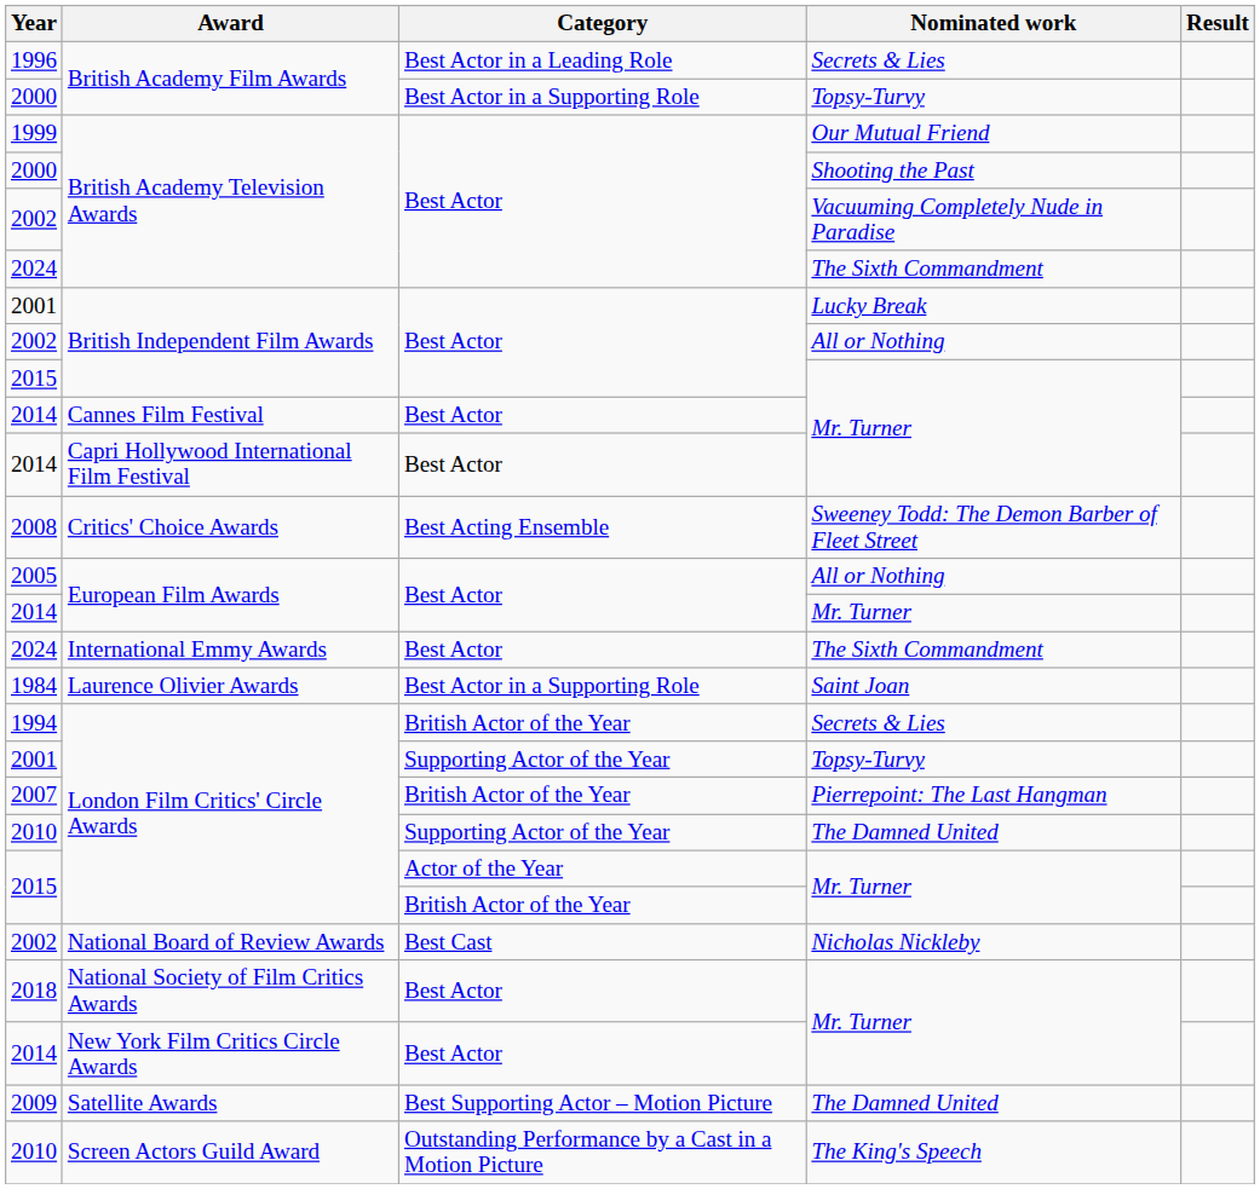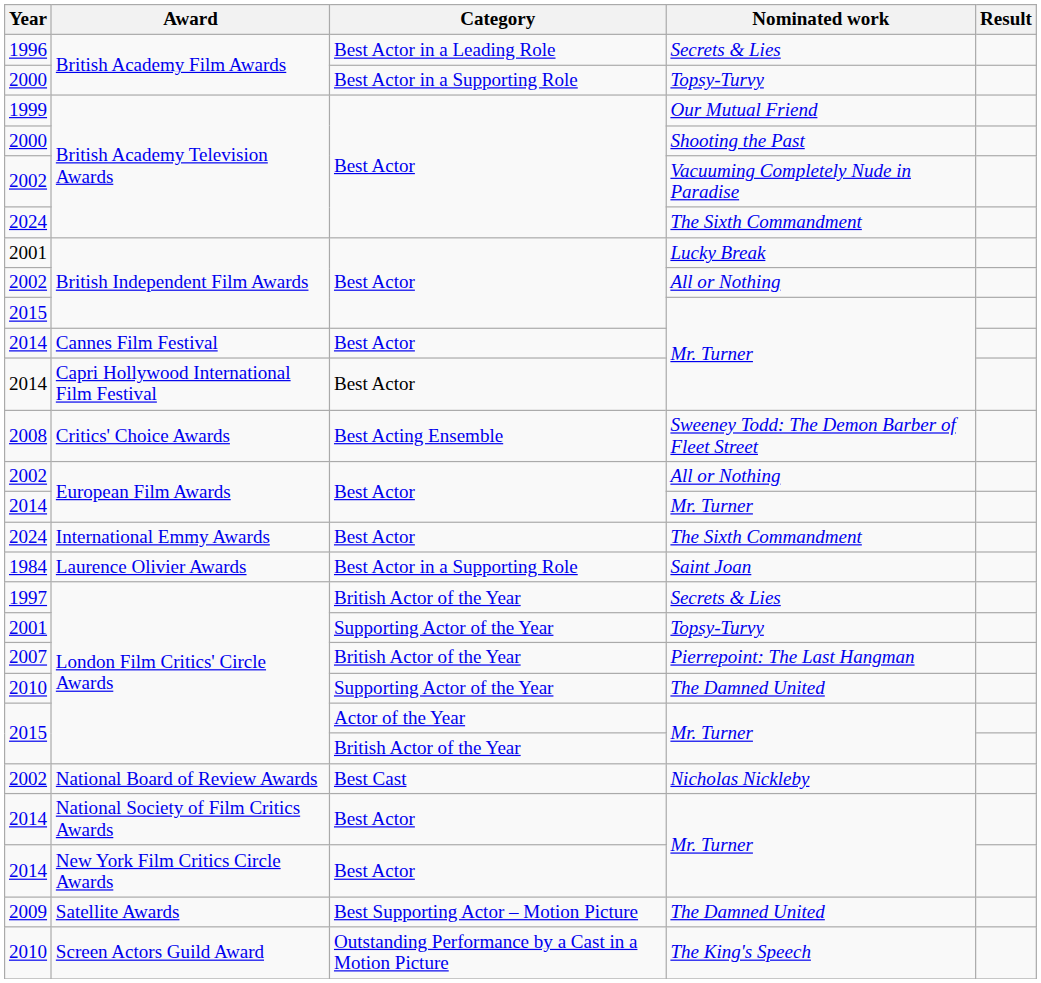 <table class="wikitable sortable">
 <tr>
 <th>Year</th>
 <th>Award</th>
 <th>Category</th>
 <th>Nominated work</th>
 <th>Result</th>
 </tr>
 <tr>
 <td><a href='#'>1996</a></td>
 <td rowspan=2><a href='#'>British Academy Film Awards</a></td>
 <td><a href='#'>Best Actor in a Leading Role</a></td>
 <td><em><a href='#'>Secrets & Lies</a></em></td>
 <td></td>
 </tr>
 <tr>
 <td><a href='#'>2000</a></td>
 <td><a href='#'>Best Actor in a Supporting Role</a></td>
 <td><em><a href='#'>Topsy-Turvy</a></em></td>
 <td></td>
 </tr>
 <tr>
 <td><a href='#'>1999</a></td>
 <td rowspan=4><a href='#'>British Academy Television Awards</a></td>
 <td rowspan=4><a href='#'>Best Actor</a></td>
 <td><em><a href='#'>Our Mutual Friend</a></em></td>
 <td></td>
 </tr>
 <tr>
 <td><a href='#'>2000</a></td>
 <td><em><a href='#'>Shooting the Past</a></em></td>
 <td></td>
 </tr>
 <tr>
 <td><a href='#'>2002</a></td>
 <td><em><a href='#'>Vacuuming Completely Nude in Paradise</a></em></td>
 <td></td>
 </tr>
 <tr>
 <td><a href='#'>2024</a></td>
 <td><em><a href='#'>The Sixth Commandment</a></em></td>
 <td></td>
 </tr>
 <tr>
 <td>2001</td>
 <td rowspan=3><a href='#'>British Independent Film Awards</a></td>
 <td rowspan=3><a href='#'>Best Actor</a></td>
 <td><em><a href='#'>Lucky Break</a></em></td>
 <td></td>
 </tr>
 <tr>
 <td><a href='#'>2002</a></td>
 <td><em><a href='#'>All or Nothing</a></em></td>
 <td></td>
 </tr>
 <tr>
 <td><a href='#'>2015</a></td>
 <td rowspan="3"><em><a href='#'>Mr. Turner</a></em></td>
 <td></td>
 </tr>
 <tr>
 <td><a href='#'>2014</a></td>
 <td><a href='#'>Cannes Film Festival</a></td>
 <td><a href='#'>Best Actor</a></td>
 <td></td>
 </tr>
 <tr>
 <td>2014</td>
 <td><a href='#'>Capri Hollywood International Film Festival</a></td>
 <td>Best Actor</td>
 <td></td>
 </tr>
 <tr>
 <td><a href='#'>2008</a></td>
 <td><a href='#'>Critics' Choice Awards</a></td>
 <td><a href='#'>Best Acting Ensemble</a></td>
 <td><em><a href='#'>Sweeney Todd: The Demon Barber of Fleet Street</a></em></td>
 <td></td>
 </tr>
 <tr>
-<td><a href='#'>2005</a></td>
+<td><a href='#'>2002</a></td>
 <td rowspan=2><a href='#'>European Film Awards</a></td>
 <td rowspan=2><a href='#'>Best Actor</a></td>
 <td><em><a href='#'>All or Nothing</a></em></td>
 <td></td>
 </tr>
 <tr>
 <td><a href='#'>2014</a></td>
 <td><em><a href='#'>Mr. Turner</a></em></td>
 <td></td>
 </tr>
 <tr>
 <td><a href='#'>2024</a></td>
 <td><a href='#'>International Emmy Awards</a></td>
 <td><a href='#'>Best Actor</a></td>
 <td><em><a href='#'>The Sixth Commandment</a></em></td>
 <td></td>
 </tr>
 <tr>
 <td><a href='#'>1984</a></td>
 <td><a href='#'>Laurence Olivier Awards</a></td>
 <td><a href='#'>Best Actor in a Supporting Role</a></td>
 <td><a href='#'><em>Saint Joan</em></a></td>
 <td></td>
 </tr>
 <tr>
-<td><a href='#'>1994</a></td>
+<td><a href='#'>1997</a></td>
 <td rowspan=6><a href='#'>London Film Critics' Circle Awards</a></td>
 <td><a href='#'>British Actor of the Year</a></td>
 <td><em><a href='#'>Secrets & Lies</a></em></td>
 <td></td>
 </tr>
 <tr>
 <td><a href='#'>2001</a></td>
 <td><a href='#'>Supporting Actor of the Year</a></td>
 <td><em><a href='#'>Topsy-Turvy</a></em></td>
 <td></td>
 </tr>
 <tr>
 <td><a href='#'>2007</a></td>
 <td><a href='#'>British Actor of the Year</a></td>
 <td><em><a href='#'>Pierrepoint: The Last Hangman</a></em></td>
 <td></td>
 </tr>
 <tr>
 <td><a href='#'>2010</a></td>
 <td><a href='#'>Supporting Actor of the Year</a></td>
 <td><em><a href='#'>The Damned United</a></em></td>
 <td></td>
 </tr>
 <tr>
 <td rowspan=2><a href='#'>2015</a></td>
 <td><a href='#'>Actor of the Year</a></td>
 <td rowspan=2><em><a href='#'>Mr. Turner</a></em></td>
 <td></td>
 </tr>
 <tr>
 <td><a href='#'>British Actor of the Year</a></td>
 <td></td>
 </tr>
 <tr>
 <td><a href='#'>2002</a></td>
 <td><a href='#'>National Board of Review Awards</a></td>
 <td><a href='#'>Best Cast</a></td>
 <td><em><a href='#'>Nicholas Nickleby</a></em></td>
 <td></td>
 </tr>
 <tr>
-<td><a href='#'>2018</a></td>
+<td><a href='#'>2014</a></td>
 <td><a href='#'>National Society of Film Critics Awards</a></td>
 <td><a href='#'>Best Actor</a></td>
 <td rowspan=2><em><a href='#'>Mr. Turner</a></em></td>
 <td></td>
 </tr>
 <tr>
 <td><a href='#'>2014</a></td>
 <td><a href='#'>New York Film Critics Circle Awards</a></td>
 <td><a href='#'>Best Actor</a></td>
 <td></td>
 </tr>
 <tr>
 <td><a href='#'>2009</a></td>
 <td><a href='#'>Satellite Awards</a></td>
 <td><a href='#'>Best Supporting Actor – Motion Picture</a></td>
 <td><em><a href='#'>The Damned United</a></em></td>
 <td></td>
 </tr>
 <tr>
 <td><a href='#'>2010</a></td>
 <td><a href='#'>Screen Actors Guild Award</a></td>
 <td><a href='#'>Outstanding Performance by a Cast in a Motion Picture</a></td>
 <td><em><a href='#'>The King's Speech</a></em></td>
 <td></td>
 </tr>
 <tr>
 </tr>
 </table>
